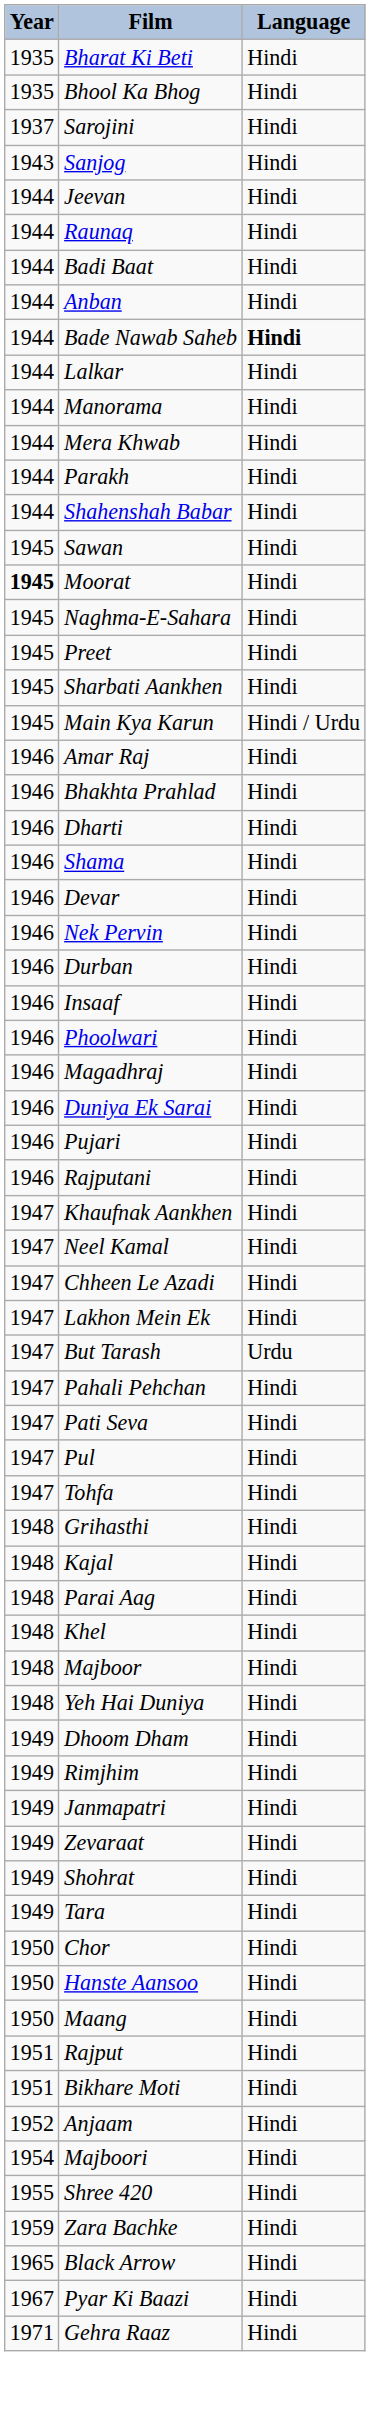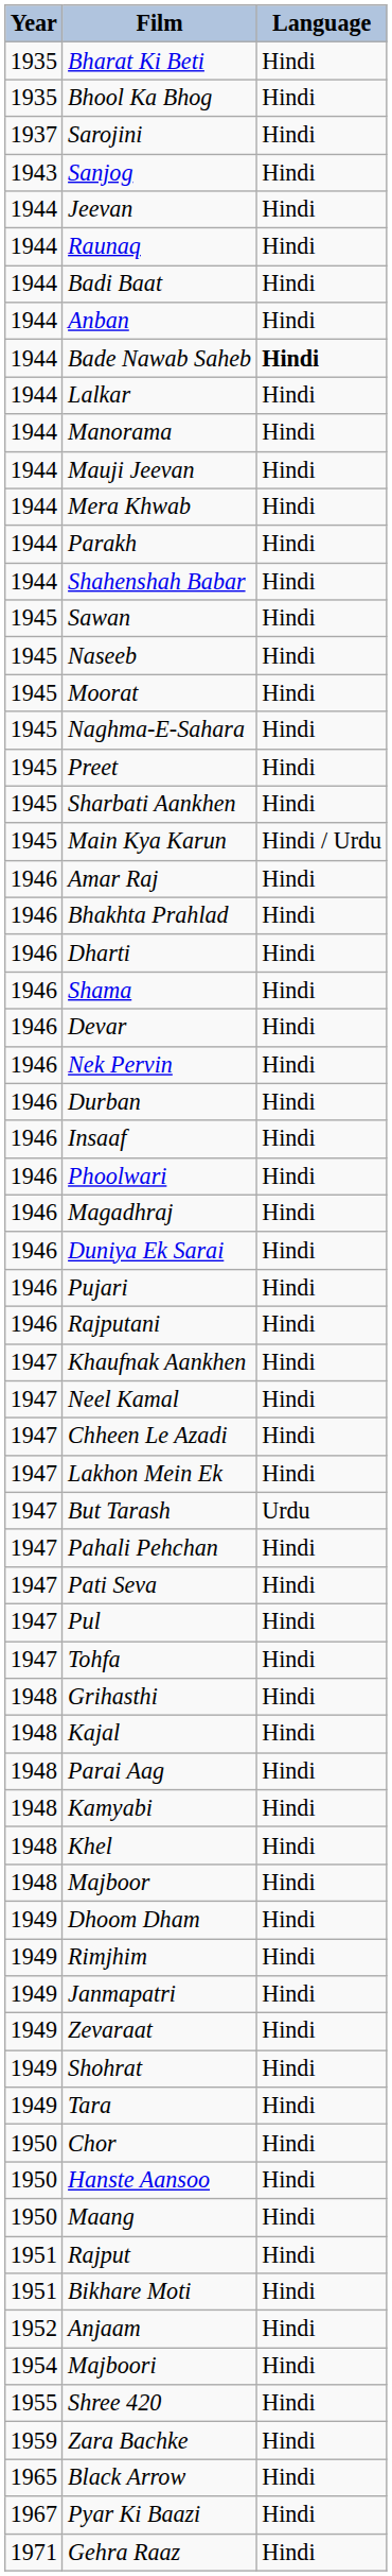 <table class="wikitable sortable plainrowheaders">
 <tr>
 <th style="background:#B0C4DE;">Year</th>
 <th style="background:#B0C4DE;">Film</th>
 <th style="background:#B0C4DE;">Language</th>
 </tr>
 <tr>
 <td>1935</td>
 <td><em><a href='#'>Bharat Ki Beti</a></em></td>
 <td>Hindi</td>
 </tr>
 <tr>
 <td>1935</td>
 <td><em>Bhool Ka Bhog</em></td>
 <td>Hindi</td>
 </tr>
 <tr>
 <td>1937</td>
 <td><em>Sarojini</em></td>
 <td>Hindi</td>
 </tr>
 <tr>
 <td>1943</td>
 <td><em><a href='#'>Sanjog</a></em></td>
 <td>Hindi</td>
 </tr>
 <tr>
 <td>1944</td>
 <td><em>Jeevan</em></td>
 <td>Hindi</td>
 </tr>
 <tr>
 <td>1944</td>
 <td><em><a href='#'>Raunaq</a></em></td>
 <td>Hindi</td>
 </tr>
 <tr>
 <td>1944</td>
 <td><em>Badi Baat</em></td>
 <td>Hindi</td>
 </tr>
 <tr>
 <td>1944</td>
 <td><em><a href='#'>Anban</a></em></td>
 <td>Hindi</td>
 </tr>
 <tr>
 <td>1944</td>
 <td><em>Bade Nawab Saheb</em></td>
 <td><strong>Hindi</strong></td>
 </tr>
 <tr>
 <td>1944</td>
 <td><em>Lalkar</em></td>
 <td>Hindi</td>
 </tr>
 <tr>
 <td>1944</td>
 <td><em>Manorama</em></td>
 <td>Hindi</td>
 </tr>
 <tr>
 <td>1944</td>
+<td><em>Mauji Jeevan</em></td>
+<td>Hindi</td>
+</tr>
+<tr>
+<td>1944</td>
 <td><em>Mera Khwab</em></td>
 <td>Hindi</td>
 </tr>
 <tr>
 <td>1944</td>
 <td><em>Parakh</em></td>
 <td>Hindi</td>
 </tr>
 <tr>
 <td>1944</td>
 <td><em><a href='#'>Shahenshah Babar</a></em></td>
 <td>Hindi</td>
 </tr>
 <tr>
 <td>1945</td>
 <td><em>Sawan</em></td>
 <td>Hindi</td>
 </tr>
 <tr>
-<td><strong>1945</strong></td>
+<td>1945</td>
+<td><em>Naseeb</em></td>
+<td>Hindi</td>
+</tr>
+<tr>
+<td>1945</td>
 <td><em>Moorat</em></td>
 <td>Hindi</td>
 </tr>
 <tr>
 <td>1945</td>
 <td><em>Naghma-E-Sahara</em></td>
 <td>Hindi</td>
 </tr>
 <tr>
 <td>1945</td>
 <td><em>Preet</em></td>
 <td>Hindi</td>
 </tr>
 <tr>
 <td>1945</td>
 <td><em>Sharbati Aankhen</em></td>
 <td>Hindi</td>
 </tr>
 <tr>
 <td>1945</td>
 <td><em>Main Kya Karun</em></td>
 <td>Hindi / Urdu</td>
 </tr>
 <tr>
 <td>1946</td>
 <td><em>Amar Raj</em></td>
 <td>Hindi</td>
 </tr>
 <tr>
 <td>1946</td>
 <td><em>Bhakhta Prahlad</em></td>
 <td>Hindi</td>
 </tr>
 <tr>
 <td>1946</td>
 <td><em>Dharti</em></td>
 <td>Hindi</td>
 </tr>
 <tr>
 <td>1946</td>
 <td><em><a href='#'>Shama</a></em></td>
 <td>Hindi</td>
 </tr>
 <tr>
 <td>1946</td>
 <td><em>Devar</em></td>
 <td>Hindi</td>
 </tr>
 <tr>
 <td>1946</td>
 <td><em><a href='#'>Nek Pervin</a></em></td>
 <td>Hindi</td>
 </tr>
 <tr>
 <td>1946</td>
 <td><em>Durban</em></td>
 <td>Hindi</td>
 </tr>
 <tr>
 <td>1946</td>
 <td><em>Insaaf</em></td>
 <td>Hindi</td>
 </tr>
 <tr>
 <td>1946</td>
 <td><em><a href='#'>Phoolwari</a></em></td>
 <td>Hindi</td>
 </tr>
 <tr>
 <td>1946</td>
 <td><em>Magadhraj</em></td>
 <td>Hindi</td>
 </tr>
 <tr>
 <td>1946</td>
 <td><em><a href='#'>Duniya Ek Sarai</a></em></td>
 <td>Hindi</td>
 </tr>
 <tr>
 <td>1946</td>
 <td><em>Pujari</em></td>
 <td>Hindi</td>
 </tr>
 <tr>
 <td>1946</td>
 <td><em>Rajputani</em></td>
 <td>Hindi</td>
 </tr>
 <tr>
 <td>1947</td>
 <td><em>Khaufnak Aankhen</em></td>
 <td>Hindi</td>
 </tr>
 <tr>
 <td>1947</td>
 <td><em>Neel Kamal</em></td>
 <td>Hindi</td>
 </tr>
 <tr>
 <td>1947</td>
 <td><em>Chheen Le Azadi</em></td>
 <td>Hindi</td>
 </tr>
 <tr>
 <td>1947</td>
 <td><em>Lakhon Mein Ek</em></td>
 <td>Hindi</td>
 </tr>
 <tr>
 <td>1947</td>
 <td><em>But Tarash</em></td>
 <td>Urdu</td>
 </tr>
 <tr>
 <td>1947</td>
 <td><em>Pahali Pehchan</em></td>
 <td>Hindi</td>
 </tr>
 <tr>
 <td>1947</td>
 <td><em>Pati Seva</em></td>
 <td>Hindi</td>
 </tr>
 <tr>
 <td>1947</td>
 <td><em>Pul</em></td>
 <td>Hindi</td>
 </tr>
 <tr>
 <td>1947</td>
 <td><em>Tohfa</em></td>
 <td>Hindi</td>
 </tr>
 <tr>
 <td>1948</td>
 <td><em>Grihasthi</em></td>
 <td>Hindi</td>
 </tr>
 <tr>
 <td>1948</td>
 <td><em>Kajal</em></td>
 <td>Hindi</td>
 </tr>
 <tr>
 <td>1948</td>
 <td><em>Parai Aag</em></td>
 <td>Hindi</td>
 </tr>
 <tr>
 <td>1948</td>
+<td><em>Kamyabi</em></td>
+<td>Hindi</td>
+</tr>
+<tr>
+<td>1948</td>
 <td><em>Khel</em></td>
 <td>Hindi</td>
 </tr>
 <tr>
 <td>1948</td>
 <td><em>Majboor</em></td>
-<td>Hindi</td>
-</tr>
-<tr>
-<td>1948</td>
-<td><em>Yeh Hai Duniya</em></td>
 <td>Hindi</td>
 </tr>
 <tr>
 <td>1949</td>
 <td><em>Dhoom Dham</em></td>
 <td>Hindi</td>
 </tr>
 <tr>
 <td>1949</td>
 <td><em>Rimjhim</em></td>
 <td>Hindi</td>
 </tr>
 <tr>
 <td>1949</td>
 <td><em>Janmapatri</em></td>
 <td>Hindi</td>
 </tr>
 <tr>
 <td>1949</td>
 <td><em>Zevaraat</em></td>
 <td>Hindi</td>
 </tr>
 <tr>
 <td>1949</td>
 <td><em>Shohrat</em></td>
 <td>Hindi</td>
 </tr>
 <tr>
 <td>1949</td>
 <td><em>Tara</em></td>
 <td>Hindi</td>
 </tr>
 <tr>
 <td>1950</td>
 <td><em>Chor</em></td>
 <td>Hindi</td>
 </tr>
 <tr>
 <td>1950</td>
 <td><em><a href='#'>Hanste Aansoo</a></em></td>
 <td>Hindi</td>
 </tr>
 <tr>
 <td>1950</td>
 <td><em>Maang</em></td>
 <td>Hindi</td>
 </tr>
 <tr>
 <td>1951</td>
 <td><em>Rajput</em></td>
 <td>Hindi </td>
 </tr>
 <tr>
 <td>1951</td>
 <td><em>Bikhare Moti</em></td>
 <td>Hindi</td>
 </tr>
 <tr>
 <td>1952</td>
 <td><em>Anjaam</em></td>
 <td>Hindi</td>
 </tr>
 <tr>
 <td>1954</td>
 <td><em>Majboori</em></td>
 <td>Hindi</td>
 </tr>
 <tr>
 <td>1955</td>
 <td><em>Shree 420</em></td>
 <td>Hindi</td>
 </tr>
 <tr>
 <td>1959</td>
 <td><em>Zara Bachke</em></td>
 <td>Hindi</td>
 </tr>
 <tr>
 <td>1965</td>
 <td><em>Black Arrow</em></td>
 <td>Hindi</td>
 </tr>
 <tr>
 <td>1967</td>
 <td><em>Pyar Ki Baazi</em></td>
 <td>Hindi</td>
 </tr>
 <tr>
 <td>1971</td>
 <td><em>Gehra Raaz</em></td>
 <td>Hindi</td>
 </tr>
 </table>
